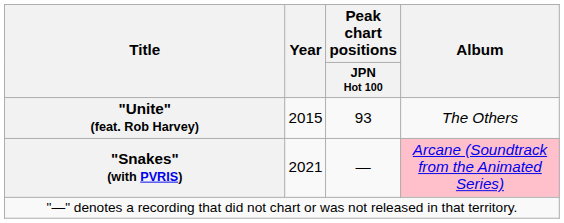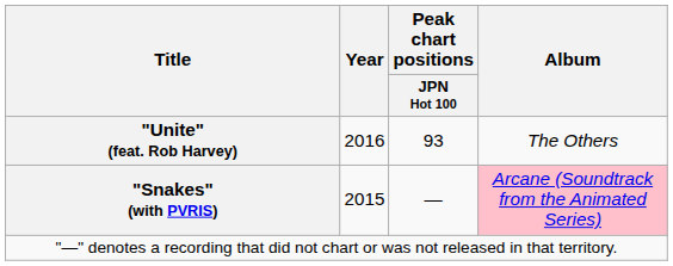 <table class="wikitable plainrowheaders" style="text-align:center;">
 <tr>
 <th scope="col" rowspan="2" style="width:18em;">Title</th>
 <th scope="col" rowspan="2" style="width:1em;">Year</th>
 <th scope="col" colspan="1">Peak chart positions</th>
 <th scope="col" rowspan="2" style="width:10em;">Album</th>
 </tr>
 <tr>
 <th style="width:3em;font-size:85%">JPN<br><small>Hot 100</small></th>
 </tr>
 <tr>
 <th scope="row">"Unite"<br><small>(feat. Rob Harvey)</small></th>
-<td>2015</td>
+<td>2016</td>
 <td>93</td>
 <td rowspan="1"><em>The Others</em></td>
 </tr>
 <tr>
 <th scope="row">"Snakes"<br><small>(with <a href='#'>PVRIS</a>)</small></th>
-<td>2021</td>
+<td>2015</td>
 <td>—</td>
 <td rowspan="1" style="background: pink;"><em><a href='#'>Arcane (Soundtrack from the Animated Series)</a></em></td>
 </tr>
 <tr>
 <td align="center" colspan="4" style="font-size:90%">"—" denotes a recording that did not chart or was not released in that territory.</td>
 </tr>
 </table>
